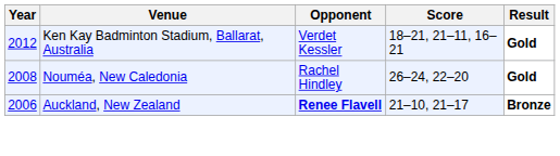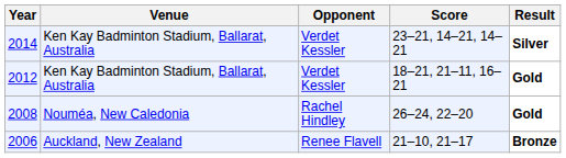 <table class="sortable wikitable" style="font-size: 90%;">
 <tr>
 <th>Year</th>
 <th>Venue</th>
 <th>Opponent</th>
 <th>Score</th>
 <th>Result</th>
+</tr>
+<tr style="background:#ECF2FF">
+<td align="center"><a href='#'>2014</a></td>
+<td align="left">Ken Kay Badminton Stadium, <a href='#'>Ballarat</a>, <a href='#'>Australia</a></td>
+<td align="left"> <a href='#'>Verdet Kessler</a></td>
+<td align="left">23–21, 14–21, 14–21</td>
+<td style="text-align:left; background:white"> <strong>Silver</strong></td>
 </tr>
 <tr style="background:#ECF2FF">
 <td align="center"><a href='#'>2012</a></td>
 <td align="left">Ken Kay Badminton Stadium, <a href='#'>Ballarat</a>, <a href='#'>Australia</a></td>
 <td align="left"> <a href='#'>Verdet Kessler</a></td>
 <td align="left">18–21, 21–11, 16–21</td>
 <td style="text-align:left; background:white"> <strong>Gold</strong></td>
 </tr>
 <tr style="background:#ECF2FF">
 <td align="center"><a href='#'>2008</a></td>
 <td align="left"><a href='#'>Nouméa</a>, <a href='#'>New Caledonia</a></td>
 <td align="left"> <a href='#'>Rachel Hindley</a></td>
 <td align="left">26–24, 22–20</td>
 <td style="text-align:left; background:white"> <strong>Gold</strong></td>
 </tr>
 <tr style="background:#ECF2FF">
 <td align="center"><a href='#'>2006</a></td>
 <td align="left"><a href='#'>Auckland</a>, <a href='#'>New Zealand</a></td>
-<td align="left"><strong> <a href='#'>Renee Flavell</a></strong></td>
+<td align="left"> <a href='#'>Renee Flavell</a></td>
 <td align="left">21–10, 21–17</td>
 <td style="text-align:left; background:white"> <strong>Bronze</strong></td>
 </tr>
 </table>
